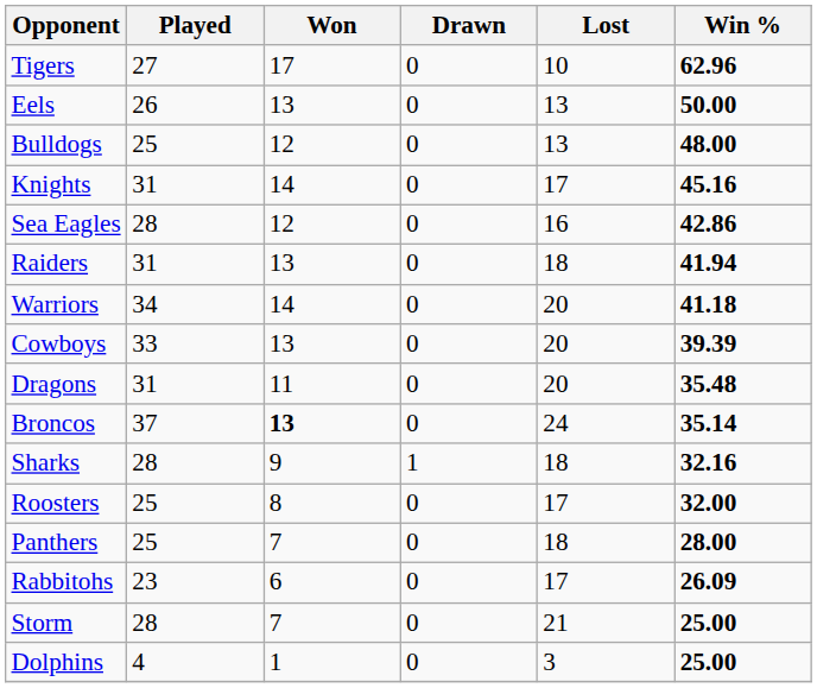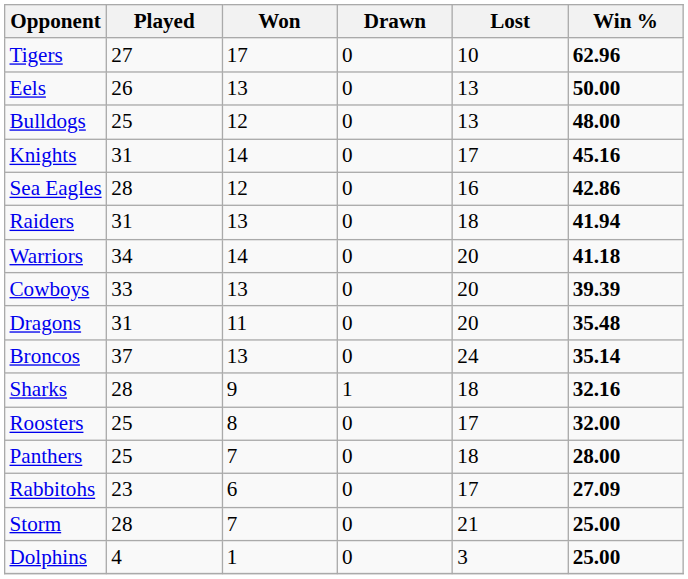 <table class="wikitable sortable defaultcenter col1left">
 <tr>
 <th>Opponent</th>
 <th style="width:5em">Played</th>
 <th style="width:5em">Won</th>
 <th style="width:5em">Drawn</th>
 <th style="width:5em">Lost</th>
 <th style="width:5em">Win %</th>
 </tr>
 <tr>
 <td> <a href='#'>Tigers</a></td>
 <td>27</td>
 <td>17</td>
 <td>0</td>
 <td>10</td>
 <td><strong>62.96</strong></td>
 </tr>
 <tr>
 <td> <a href='#'>Eels</a></td>
 <td>26</td>
 <td>13</td>
 <td>0</td>
 <td>13</td>
 <td><strong>50.00</strong></td>
 </tr>
 <tr>
 <td> <a href='#'>Bulldogs</a></td>
 <td>25</td>
 <td>12</td>
 <td>0</td>
 <td>13</td>
 <td><strong>48.00</strong></td>
 </tr>
 <tr>
 <td> <a href='#'>Knights</a></td>
 <td>31</td>
 <td>14</td>
 <td>0</td>
 <td>17</td>
 <td><strong>45.16</strong></td>
 </tr>
 <tr>
 <td> <a href='#'>Sea Eagles</a></td>
 <td>28</td>
 <td>12</td>
 <td>0</td>
 <td>16</td>
 <td><strong>42.86</strong></td>
 </tr>
 <tr>
 <td> <a href='#'>Raiders</a></td>
 <td>31</td>
 <td>13</td>
 <td>0</td>
 <td>18</td>
 <td><strong>41.94</strong></td>
 </tr>
 <tr>
 <td> <a href='#'>Warriors</a></td>
 <td>34</td>
 <td>14</td>
 <td>0</td>
 <td>20</td>
 <td><strong>41.18</strong></td>
 </tr>
 <tr>
 <td> <a href='#'>Cowboys</a></td>
 <td>33</td>
 <td>13</td>
 <td>0</td>
 <td>20</td>
 <td><strong>39.39</strong></td>
 </tr>
 <tr>
 <td> <a href='#'>Dragons</a></td>
 <td>31</td>
 <td>11</td>
 <td>0</td>
 <td>20</td>
 <td><strong>35.48</strong></td>
 </tr>
 <tr>
 <td> <a href='#'>Broncos</a></td>
 <td>37</td>
-<td><strong>13</strong></td>
+<td>13</td>
 <td>0</td>
 <td>24</td>
 <td><strong>35.14</strong></td>
 </tr>
 <tr>
 <td> <a href='#'>Sharks</a></td>
 <td>28</td>
 <td>9</td>
 <td>1</td>
 <td>18</td>
 <td><strong>32.16</strong></td>
 </tr>
 <tr>
 <td> <a href='#'>Roosters</a></td>
 <td>25</td>
 <td>8</td>
 <td>0</td>
 <td>17</td>
 <td><strong>32.00</strong></td>
 </tr>
 <tr>
 <td> <a href='#'>Panthers</a></td>
 <td>25</td>
 <td>7</td>
 <td>0</td>
 <td>18</td>
 <td><strong>28.00</strong></td>
 </tr>
 <tr>
 <td> <a href='#'>Rabbitohs</a></td>
 <td>23</td>
 <td>6</td>
 <td>0</td>
 <td>17</td>
-<td><strong>26.09</strong></td>
+<td><strong>27.09</strong></td>
 </tr>
 <tr>
 <td> <a href='#'>Storm</a></td>
 <td>28</td>
 <td>7</td>
 <td>0</td>
 <td>21</td>
 <td><strong>25.00</strong></td>
 </tr>
 <tr>
 <td> <a href='#'>Dolphins</a></td>
 <td>4</td>
 <td>1</td>
 <td>0</td>
 <td>3</td>
 <td><strong>25.00</strong></td>
 </tr>
 <tr class="sortbottom">
 </tr>
 </table>
